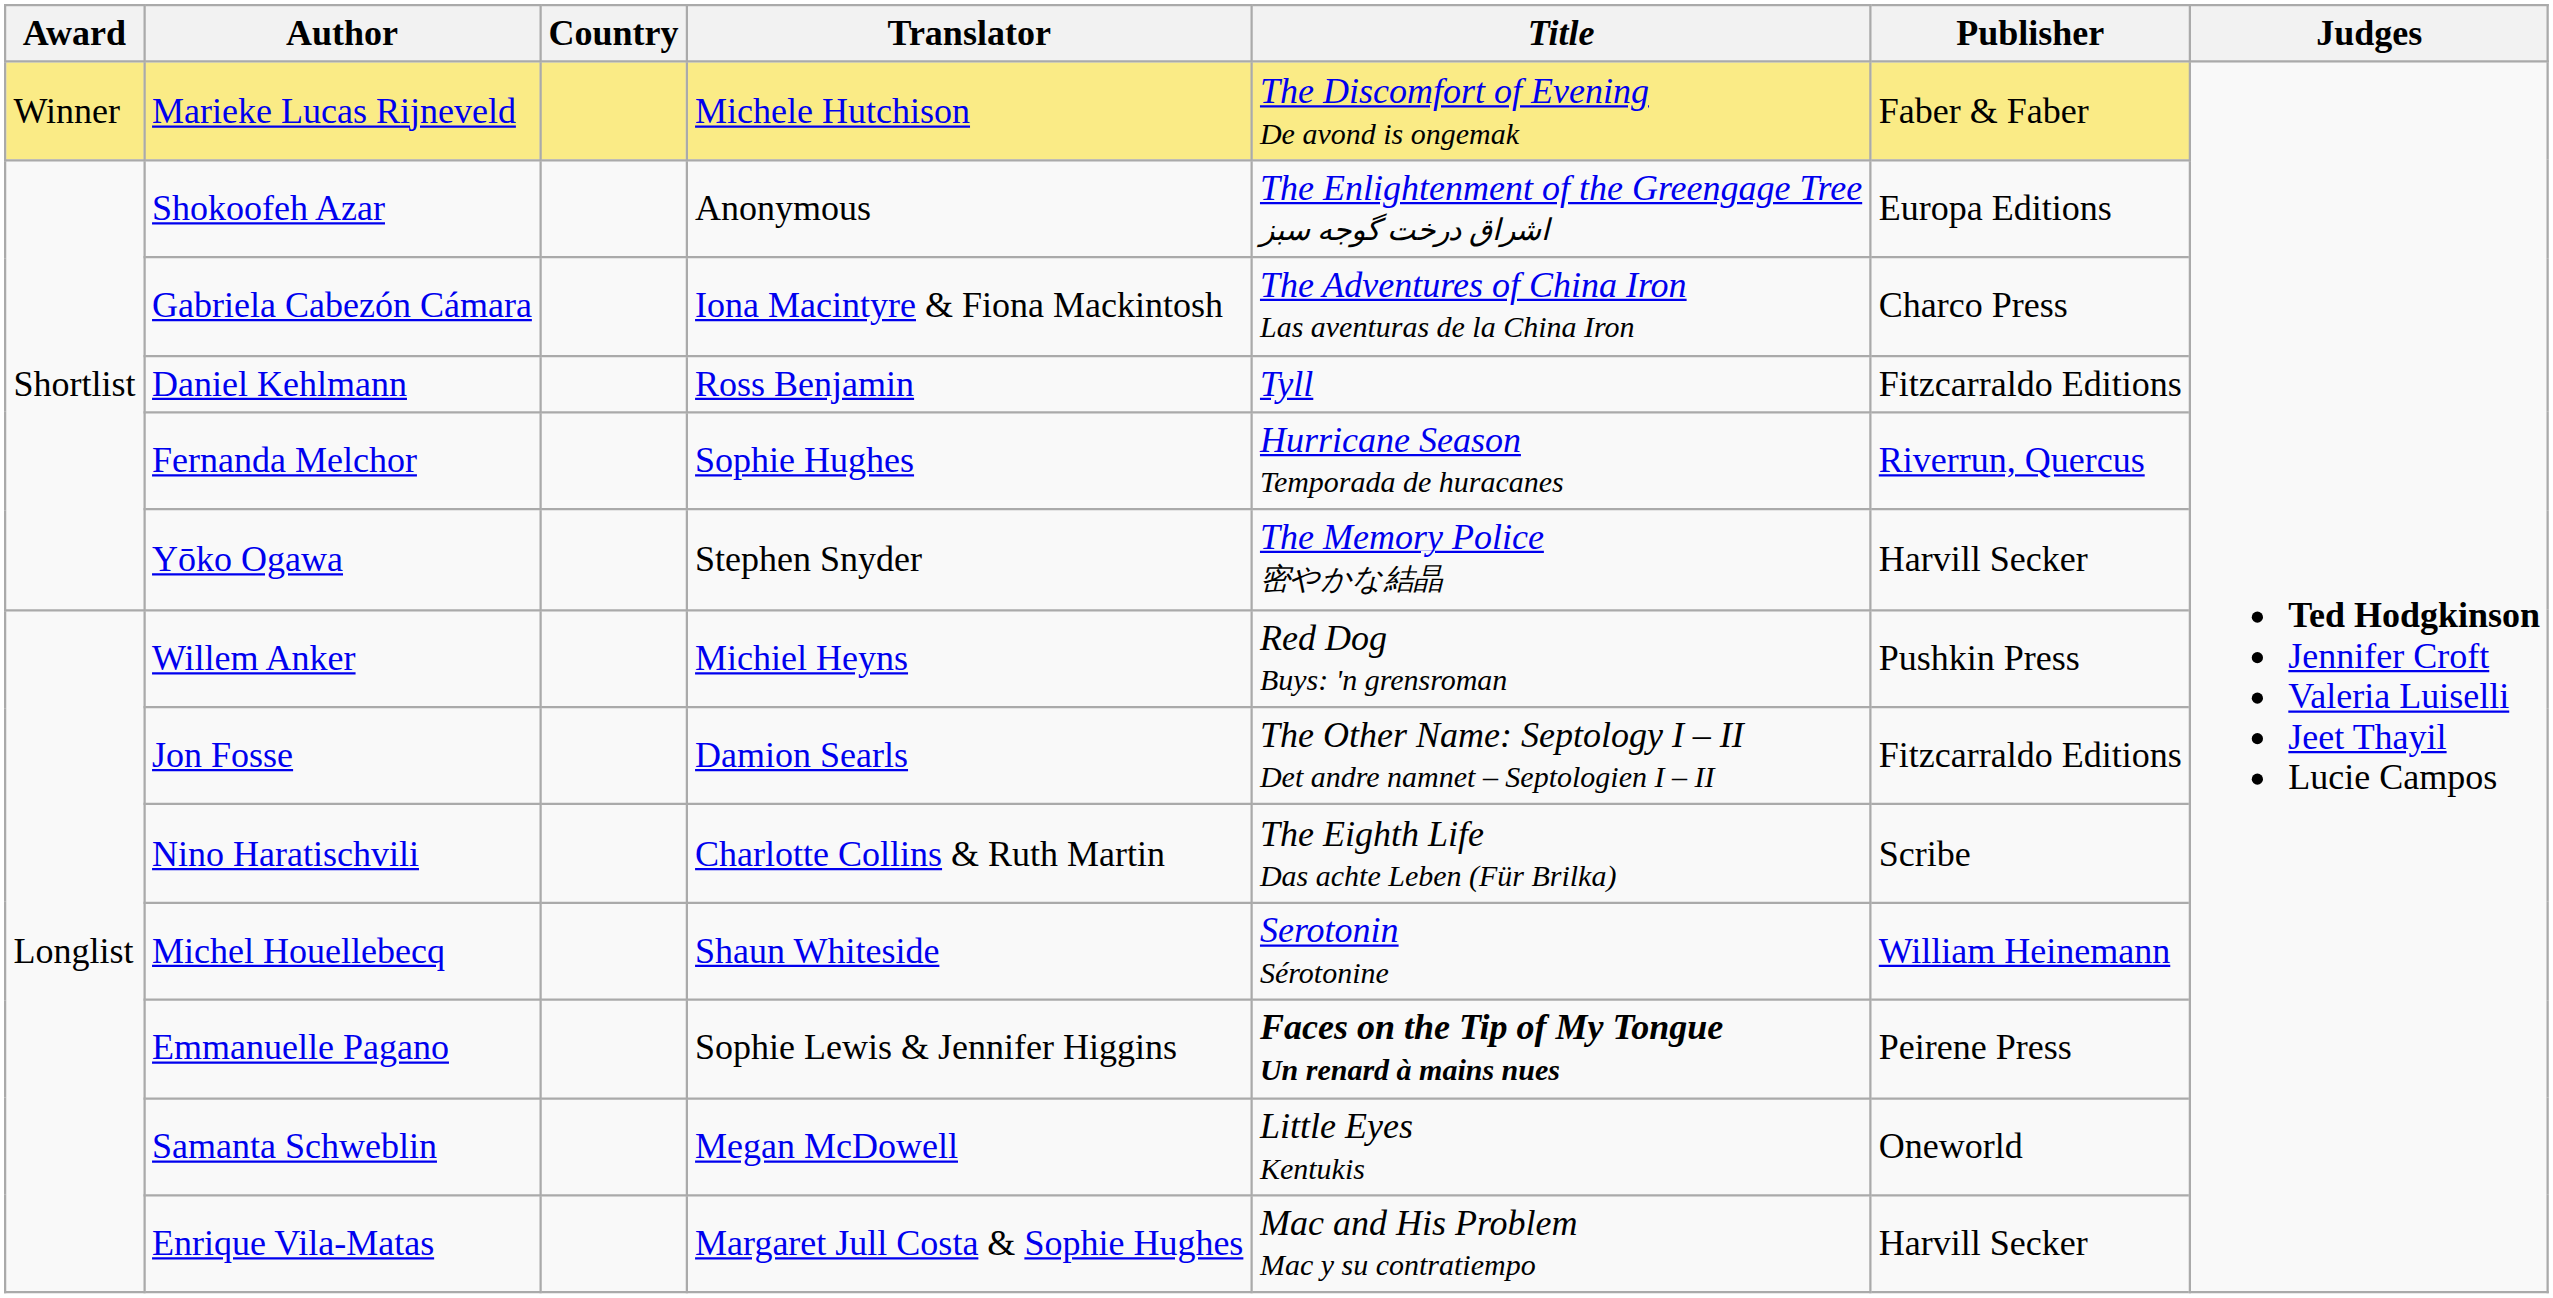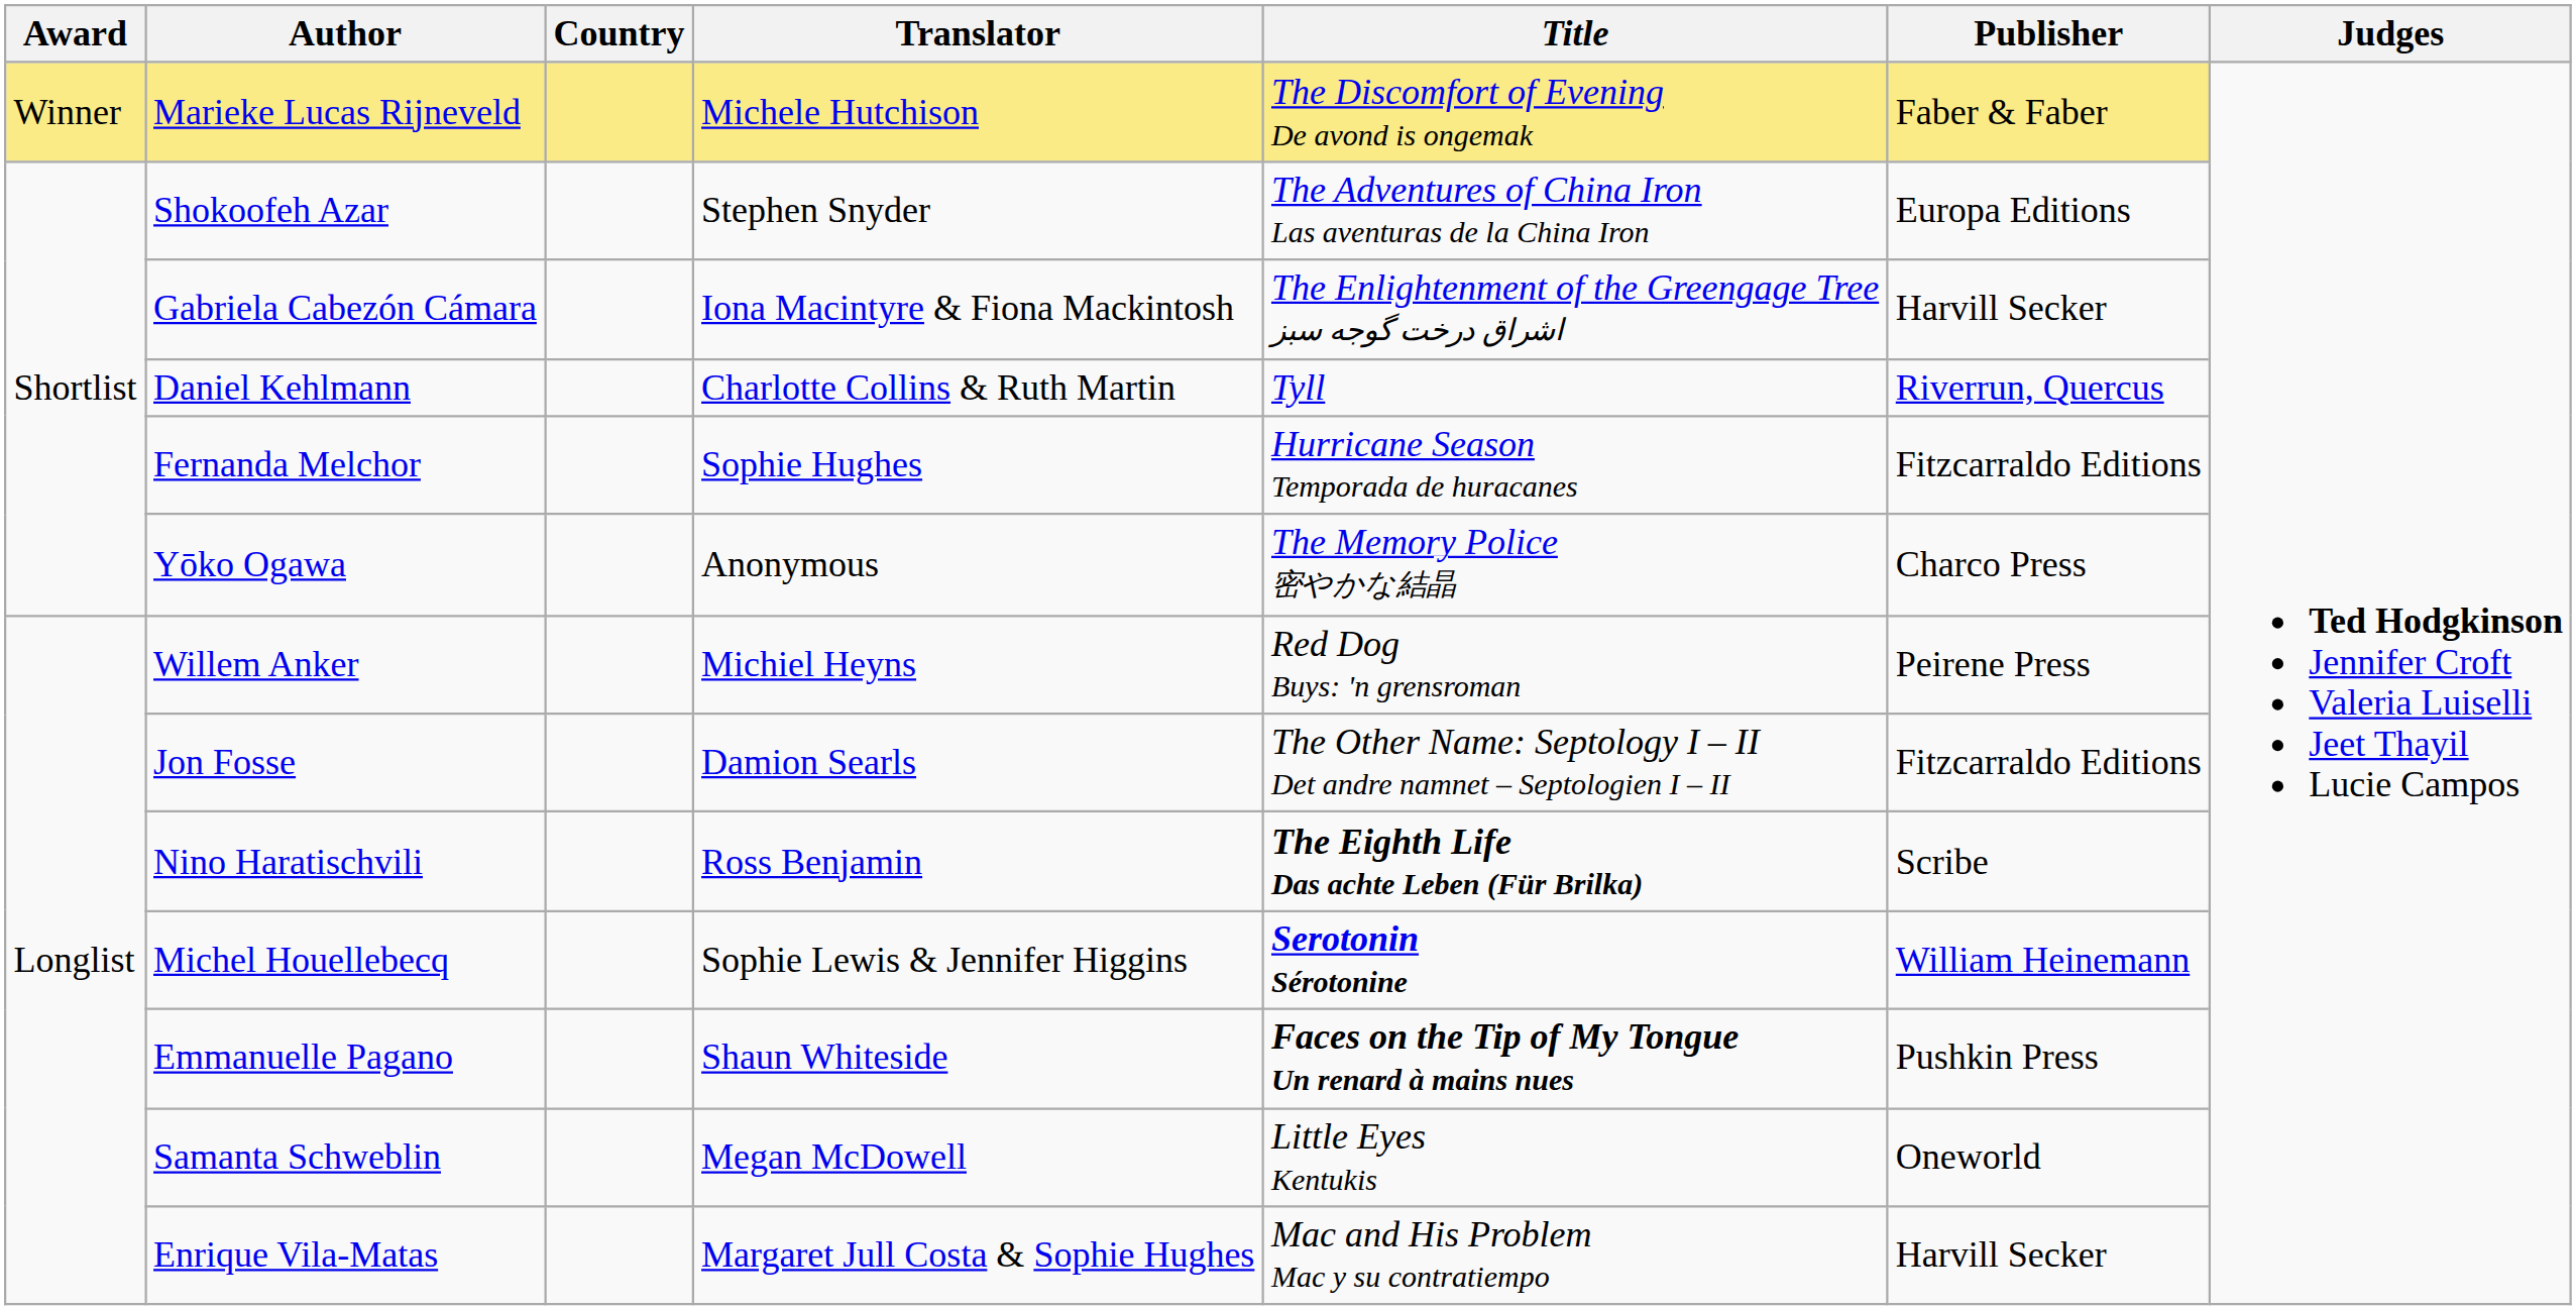 <table class="sortable wikitable" width=%100>
 <tr>
 <th>Award</th>
 <th><strong>Author</strong></th>
 <th><strong>Country</strong></th>
 <th><strong>Translator</strong></th>
 <th><em>Title</em></th>
 <th><strong>Publisher</strong></th>
 <th>Judges</th>
 </tr>
 <tr>
 <td style="background:#FAEB86; color:black">Winner</td>
 <td style="background:#FAEB86; color:black"><a href='#'>Marieke Lucas Rijneveld</a></td>
 <td style="background:#FAEB86; color:black"></td>
 <td style="background:#FAEB86; color:black"><a href='#'>Michele Hutchison</a></td>
 <td style="background:#FAEB86; color:black"><em><a href='#'>The Discomfort of Evening</a></em><br><small><em>De avond is ongemak</em></small></td>
 <td style="background:#FAEB86; color:black">Faber & Faber</td>
 <td rowspan="13"><br><ul><li><strong>Ted Hodgkinson</strong></li><li><a href='#'>Jennifer Croft</a></li><li><a href='#'>Valeria Luiselli</a></li><li><a href='#'>Jeet Thayil</a></li><li>Lucie Campos</li></ul></td>
 </tr>
 <tr>
 <td rowspan="5">Shortlist</td>
 <td><a href='#'>Shokoofeh Azar</a></td>
 <td></td>
-<td>Anonymous</td>
-<td><em><a href='#'>The Enlightenment of the Greengage Tree</a></em><br><small><em>اشراق درخت گوجه سبز</em></small></td>
+<td>Stephen Snyder</td>
+<td><em><a href='#'>The Adventures of China Iron</a></em><br><small><em>Las aventuras de la China Iron</em></small></td>
 <td>Europa Editions</td>
 </tr>
 <tr>
 <td><a href='#'>Gabriela Cabezón Cámara</a></td>
 <td></td>
 <td><a href='#'>Iona Macintyre</a> & Fiona Mackintosh</td>
-<td><em><a href='#'>The Adventures of China Iron</a></em><br><small><em>Las aventuras de la China Iron</em></small></td>
-<td>Charco Press</td>
+<td><em><a href='#'>The Enlightenment of the Greengage Tree</a></em><br><small><em>اشراق درخت گوجه سبز</em></small></td>
+<td>Harvill Secker</td>
 </tr>
 <tr>
 <td><a href='#'>Daniel Kehlmann</a></td>
 <td></td>
-<td><a href='#'>Ross Benjamin</a></td>
+<td><a href='#'>Charlotte Collins</a> & Ruth Martin</td>
 <td><em><a href='#'>Tyll</a></em></td>
-<td>Fitzcarraldo Editions</td>
+<td><a href='#'>Riverrun, Quercus</a></td>
 </tr>
 <tr>
 <td><a href='#'>Fernanda Melchor</a></td>
 <td></td>
 <td><a href='#'>Sophie Hughes</a></td>
 <td><em><a href='#'>Hurricane Season</a></em><br><small><em>Temporada de huracanes</em></small></td>
-<td><a href='#'>Riverrun, Quercus</a></td>
+<td>Fitzcarraldo Editions</td>
 </tr>
 <tr>
 <td><a href='#'>Yōko Ogawa</a></td>
 <td></td>
-<td>Stephen Snyder</td>
+<td>Anonymous</td>
 <td><em><a href='#'>The Memory Police</a></em><br><small><em>密やかな結晶</em></small></td>
-<td>Harvill Secker</td>
+<td>Charco Press</td>
 </tr>
 <tr>
 <td rowspan="7">Longlist</td>
 <td><a href='#'>Willem Anker</a></td>
 <td></td>
 <td><a href='#'>Michiel Heyns</a></td>
 <td><em>Red Dog</em><br><small><em>Buys: 'n grensroman</em></small></td>
-<td>Pushkin Press</td>
+<td>Peirene Press</td>
 </tr>
 <tr>
 <td><a href='#'>Jon Fosse</a></td>
 <td></td>
 <td><a href='#'>Damion Searls</a></td>
 <td><em>The Other Name: Septology I – II</em><br><small><em>Det andre namnet – Septologien I – II</em></small></td>
 <td>Fitzcarraldo Editions</td>
 </tr>
 <tr>
 <td><a href='#'>Nino Haratischvili</a></td>
 <td><br></td>
-<td><a href='#'>Charlotte Collins</a> & Ruth Martin</td>
-<td><em>The Eighth Life</em><br><small><em>Das achte Leben (Für Brilka)</em></small></td>
+<td><a href='#'>Ross Benjamin</a></td>
+<td><strong><em>The Eighth Life</em><br><small><em>Das achte Leben (Für Brilka)</em></small></strong></td>
 <td>Scribe</td>
 </tr>
 <tr>
 <td><a href='#'>Michel Houellebecq</a></td>
 <td></td>
-<td><a href='#'>Shaun Whiteside</a></td>
-<td><em><a href='#'>Serotonin</a></em><br><small><em>Sérotonine</em></small></td>
+<td>Sophie Lewis & Jennifer Higgins</td>
+<td><strong><em><a href='#'>Serotonin</a></em><br><small><em>Sérotonine</em></small></strong></td>
 <td><a href='#'>William Heinemann</a></td>
 </tr>
 <tr>
 <td><a href='#'>Emmanuelle Pagano</a></td>
 <td></td>
-<td>Sophie Lewis & Jennifer Higgins</td>
+<td><a href='#'>Shaun Whiteside</a></td>
 <td><strong><em>Faces on the Tip of My Tongue</em><br><small><em>Un renard à mains nues</em></small></strong></td>
-<td>Peirene Press</td>
+<td>Pushkin Press</td>
 </tr>
 <tr>
 <td><a href='#'>Samanta Schweblin</a></td>
 <td></td>
 <td><a href='#'>Megan McDowell</a></td>
 <td><em>Little Eyes</em><br><small><em>Kentukis</em></small></td>
 <td>Oneworld</td>
 </tr>
 <tr>
 <td><a href='#'>Enrique Vila-Matas</a></td>
 <td></td>
 <td><a href='#'>Margaret Jull Costa</a> & <a href='#'>Sophie Hughes</a></td>
 <td><em>Mac and His Problem</em><br><small><em>Mac y su contratiempo</em></small></td>
 <td>Harvill Secker</td>
 </tr>
 </table>
